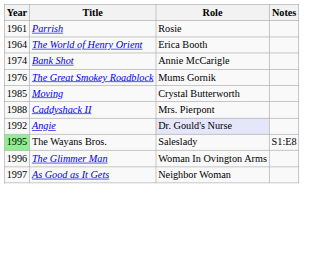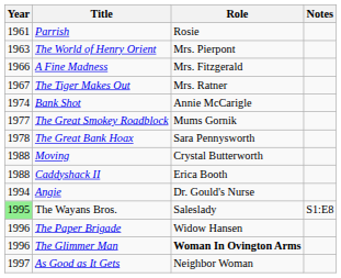 <table class="wikitable">
 <tr>
 <th>Year</th>
 <th>Title</th>
 <th>Role</th>
 <th>Notes</th>
 </tr>
 <tr>
 <td>1961</td>
 <td><em><a href='#'>Parrish</a></em></td>
 <td>Rosie</td>
 <td></td>
 </tr>
 <tr>
-<td>1964</td>
+<td>1963</td>
 <td><em><a href='#'>The World of Henry Orient</a></em></td>
-<td>Erica Booth</td>
+<td>Mrs. Pierpont</td>
+<td></td>
+</tr>
+<tr>
+<td>1966</td>
+<td><em><a href='#'>A Fine Madness</a></em></td>
+<td>Mrs. Fitzgerald</td>
+<td></td>
+</tr>
+<tr>
+<td>1967</td>
+<td><em><a href='#'>The Tiger Makes Out</a></em></td>
+<td>Mrs. Ratner</td>
 <td></td>
 </tr>
 <tr>
 <td>1974</td>
 <td><em><a href='#'>Bank Shot</a></em></td>
 <td>Annie McCarigle</td>
 <td></td>
 </tr>
 <tr>
-<td>1976</td>
+<td>1977</td>
 <td><em><a href='#'>The Great Smokey Roadblock</a></em></td>
 <td>Mums Gornik</td>
 <td></td>
 </tr>
 <tr>
-<td>1985</td>
+<td>1978</td>
+<td><em><a href='#'>The Great Bank Hoax</a></em></td>
+<td>Sara Pennysworth</td>
+<td></td>
+</tr>
+<tr>
+<td>1988</td>
 <td><em><a href='#'>Moving</a></em></td>
 <td>Crystal Butterworth</td>
 <td></td>
 </tr>
 <tr>
 <td>1988</td>
 <td><em><a href='#'>Caddyshack II</a></em></td>
-<td>Mrs. Pierpont</td>
+<td>Erica Booth</td>
 <td></td>
 </tr>
 <tr>
-<td>1992</td>
+<td>1994</td>
 <td><em><a href='#'>Angie</a></em></td>
-<td style="background: lavender;">Dr. Gould's Nurse</td>
+<td>Dr. Gould's Nurse</td>
 <td></td>
 </tr>
 <tr>
 <td style="background: lightgreen;">1995</td>
 <td>The Wayans Bros.</td>
 <td>Saleslady</td>
 <td>S1:E8</td>
 </tr>
 <tr>
 <td>1996</td>
+<td><em><a href='#'>The Paper Brigade</a></em></td>
+<td>Widow Hansen</td>
+<td></td>
+</tr>
+<tr>
+<td>1996</td>
 <td><em><a href='#'>The Glimmer Man</a></em></td>
-<td>Woman In Ovington Arms</td>
+<td><strong>Woman In Ovington Arms</strong></td>
 <td></td>
 </tr>
 <tr>
 <td>1997</td>
 <td><em><a href='#'>As Good as It Gets</a></em></td>
 <td>Neighbor Woman</td>
 <td></td>
 </tr>
 </table>
